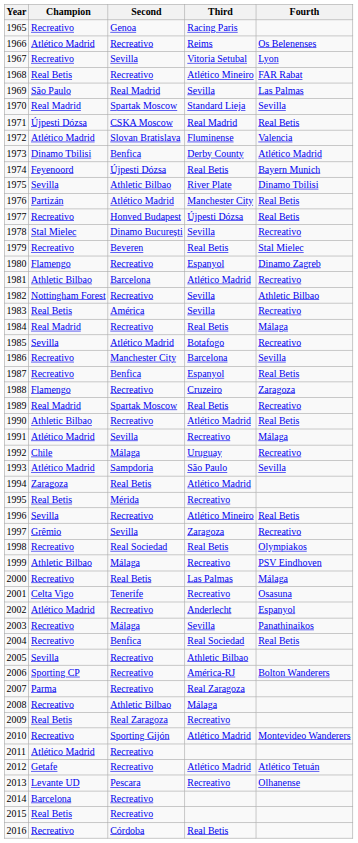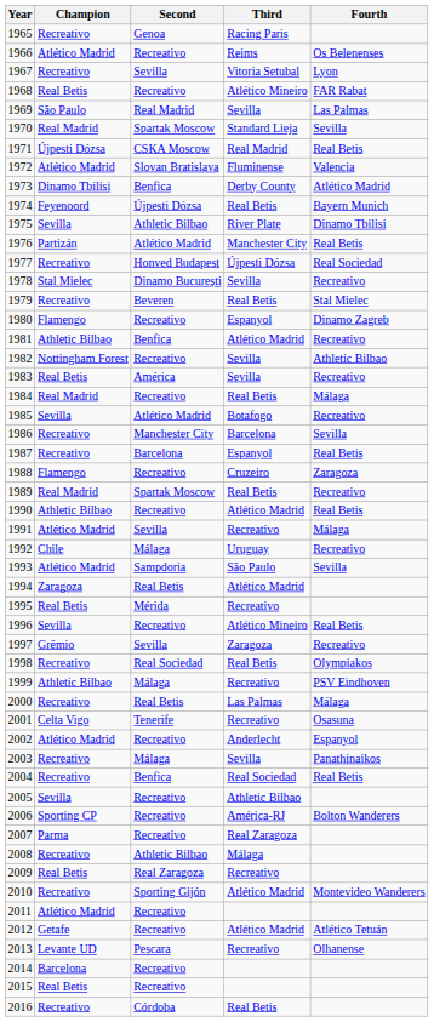 <table class="wikitable">
 <tr>
 <th>Year</th>
 <th>Champion</th>
 <th>Second</th>
 <th>Third</th>
 <th>Fourth</th>
 </tr>
 <tr>
 <td>1965</td>
 <td> <a href='#'>Recreativo</a></td>
 <td> <a href='#'>Genoa</a></td>
 <td> <a href='#'>Racing Paris</a></td>
 <td></td>
 </tr>
 <tr>
 <td>1966</td>
 <td> <a href='#'>Atlético Madrid</a></td>
 <td> <a href='#'>Recreativo</a></td>
 <td> <a href='#'>Reims</a></td>
 <td> <a href='#'>Os Belenenses</a></td>
 </tr>
 <tr>
 <td>1967</td>
 <td> <a href='#'>Recreativo</a></td>
 <td> <a href='#'>Sevilla</a></td>
 <td> <a href='#'>Vitoria Setubal</a></td>
 <td> <a href='#'>Lyon</a></td>
 </tr>
 <tr>
 <td>1968</td>
 <td> <a href='#'>Real Betis</a></td>
 <td> <a href='#'>Recreativo</a></td>
 <td> <a href='#'>Atlético Mineiro</a></td>
 <td> <a href='#'>FAR Rabat</a></td>
 </tr>
 <tr>
 <td>1969</td>
 <td> <a href='#'>São Paulo</a></td>
 <td> <a href='#'>Real Madrid</a></td>
 <td> <a href='#'>Sevilla</a></td>
 <td> <a href='#'>Las Palmas</a></td>
 </tr>
 <tr>
 <td>1970</td>
 <td> <a href='#'>Real Madrid</a></td>
 <td> <a href='#'>Spartak Moscow</a></td>
 <td> <a href='#'>Standard Lieja</a></td>
 <td> <a href='#'>Sevilla</a></td>
 </tr>
 <tr>
 <td>1971</td>
 <td> <a href='#'>Újpesti Dózsa</a></td>
 <td> <a href='#'>CSKA Moscow</a></td>
 <td> <a href='#'>Real Madrid</a></td>
 <td> <a href='#'>Real Betis</a></td>
 </tr>
 <tr>
 <td>1972</td>
 <td> <a href='#'>Atlético Madrid</a></td>
 <td> <a href='#'>Slovan Bratislava</a></td>
 <td> <a href='#'>Fluminense</a></td>
 <td> <a href='#'>Valencia</a></td>
 </tr>
 <tr>
 <td>1973</td>
 <td> <a href='#'>Dinamo Tbilisi</a></td>
 <td> <a href='#'>Benfica</a></td>
 <td> <a href='#'>Derby County</a></td>
 <td> <a href='#'>Atlético Madrid</a></td>
 </tr>
 <tr>
 <td>1974</td>
 <td> <a href='#'>Feyenoord</a></td>
 <td> <a href='#'>Újpesti Dózsa</a></td>
 <td> <a href='#'>Real Betis</a></td>
 <td> <a href='#'>Bayern Munich</a></td>
 </tr>
 <tr>
 <td>1975</td>
 <td> <a href='#'>Sevilla</a></td>
 <td> <a href='#'>Athletic Bilbao</a></td>
 <td> <a href='#'>River Plate</a></td>
 <td> <a href='#'>Dinamo Tbilisi</a></td>
 </tr>
 <tr>
 <td>1976</td>
 <td> <a href='#'>Partizán</a></td>
 <td> <a href='#'>Atlético Madrid</a></td>
 <td> <a href='#'>Manchester City</a></td>
 <td> <a href='#'>Real Betis</a></td>
 </tr>
 <tr>
 <td>1977</td>
 <td> <a href='#'>Recreativo</a></td>
 <td> <a href='#'>Honved Budapest</a></td>
 <td> <a href='#'>Újpesti Dózsa</a></td>
-<td> <a href='#'>Real Betis</a></td>
+<td> <a href='#'>Real Sociedad</a></td>
 </tr>
 <tr>
 <td>1978</td>
 <td> <a href='#'>Stal Mielec</a></td>
 <td> <a href='#'>Dinamo București</a></td>
 <td> <a href='#'>Sevilla</a></td>
 <td> <a href='#'>Recreativo</a></td>
 </tr>
 <tr>
 <td>1979</td>
 <td> <a href='#'>Recreativo</a></td>
 <td> <a href='#'>Beveren</a></td>
 <td> <a href='#'>Real Betis</a></td>
 <td> <a href='#'>Stal Mielec</a></td>
 </tr>
 <tr>
 <td>1980</td>
 <td> <a href='#'>Flamengo</a></td>
 <td> <a href='#'>Recreativo</a></td>
 <td> <a href='#'>Espanyol</a></td>
 <td> <a href='#'>Dinamo Zagreb</a></td>
 </tr>
 <tr>
 <td>1981</td>
 <td> <a href='#'>Athletic Bilbao</a></td>
-<td> <a href='#'>Barcelona</a></td>
+<td> <a href='#'>Benfica</a></td>
 <td> <a href='#'>Atlético Madrid</a></td>
 <td> <a href='#'>Recreativo</a></td>
 </tr>
 <tr>
 <td>1982</td>
 <td> <a href='#'>Nottingham Forest</a></td>
 <td> <a href='#'>Recreativo</a></td>
 <td> <a href='#'>Sevilla</a></td>
 <td> <a href='#'>Athletic Bilbao</a></td>
 </tr>
 <tr>
 <td>1983</td>
 <td> <a href='#'>Real Betis</a></td>
 <td> <a href='#'>América</a></td>
 <td> <a href='#'>Sevilla</a></td>
 <td> <a href='#'>Recreativo</a></td>
 </tr>
 <tr>
 <td>1984</td>
 <td> <a href='#'>Real Madrid</a></td>
 <td> <a href='#'>Recreativo</a></td>
 <td> <a href='#'>Real Betis</a></td>
 <td> <a href='#'>Málaga</a></td>
 </tr>
 <tr>
 <td>1985</td>
 <td> <a href='#'>Sevilla</a></td>
 <td> <a href='#'>Atlético Madrid</a></td>
 <td> <a href='#'>Botafogo</a></td>
 <td> <a href='#'>Recreativo</a></td>
 </tr>
 <tr>
 <td>1986</td>
 <td> <a href='#'>Recreativo</a></td>
 <td> <a href='#'>Manchester City</a></td>
 <td> <a href='#'>Barcelona</a></td>
 <td> <a href='#'>Sevilla</a></td>
 </tr>
 <tr>
 <td>1987</td>
 <td> <a href='#'>Recreativo</a></td>
-<td> <a href='#'>Benfica</a></td>
+<td> <a href='#'>Barcelona</a></td>
 <td> <a href='#'>Espanyol</a></td>
 <td> <a href='#'>Real Betis</a></td>
 </tr>
 <tr>
 <td>1988</td>
 <td> <a href='#'>Flamengo</a></td>
 <td> <a href='#'>Recreativo</a></td>
 <td> <a href='#'>Cruzeiro</a></td>
 <td> <a href='#'>Zaragoza</a></td>
 </tr>
 <tr>
 <td>1989</td>
 <td> <a href='#'>Real Madrid</a></td>
 <td> <a href='#'>Spartak Moscow</a></td>
 <td> <a href='#'>Real Betis</a></td>
 <td> <a href='#'>Recreativo</a></td>
 </tr>
 <tr>
 <td>1990</td>
 <td> <a href='#'>Athletic Bilbao</a></td>
 <td> <a href='#'>Recreativo</a></td>
 <td> <a href='#'>Atlético Madrid</a></td>
 <td> <a href='#'>Real Betis</a></td>
 </tr>
 <tr>
 <td>1991</td>
 <td> <a href='#'>Atlético Madrid</a></td>
 <td> <a href='#'>Sevilla</a></td>
 <td> <a href='#'>Recreativo</a></td>
 <td> <a href='#'>Málaga</a></td>
 </tr>
 <tr>
 <td>1992</td>
 <td> <a href='#'>Chile</a></td>
 <td> <a href='#'>Málaga</a></td>
 <td> <a href='#'>Uruguay</a></td>
 <td> <a href='#'>Recreativo</a></td>
 </tr>
 <tr>
 <td>1993</td>
 <td> <a href='#'>Atlético Madrid</a></td>
 <td> <a href='#'>Sampdoria</a></td>
 <td> <a href='#'>São Paulo</a></td>
 <td> <a href='#'>Sevilla</a></td>
 </tr>
 <tr>
 <td>1994</td>
 <td> <a href='#'>Zaragoza</a></td>
 <td> <a href='#'>Real Betis</a></td>
 <td> <a href='#'>Atlético Madrid</a></td>
 <td></td>
 </tr>
 <tr>
 <td>1995</td>
 <td> <a href='#'>Real Betis</a></td>
 <td> <a href='#'>Mérida</a></td>
 <td> <a href='#'>Recreativo</a></td>
 <td></td>
 </tr>
 <tr>
 <td>1996</td>
 <td> <a href='#'>Sevilla</a></td>
 <td> <a href='#'>Recreativo</a></td>
 <td> <a href='#'>Atlético Mineiro</a></td>
 <td> <a href='#'>Real Betis</a></td>
 </tr>
 <tr>
 <td>1997</td>
 <td> <a href='#'>Grêmio</a></td>
 <td> <a href='#'>Sevilla</a></td>
 <td> <a href='#'>Zaragoza</a></td>
 <td> <a href='#'>Recreativo</a></td>
 </tr>
 <tr>
 <td>1998</td>
 <td> <a href='#'>Recreativo</a></td>
 <td> <a href='#'>Real Sociedad</a></td>
 <td> <a href='#'>Real Betis</a></td>
 <td> <a href='#'>Olympiakos</a></td>
 </tr>
 <tr>
 <td>1999</td>
 <td> <a href='#'>Athletic Bilbao</a></td>
 <td> <a href='#'>Málaga</a></td>
 <td> <a href='#'>Recreativo</a></td>
 <td> <a href='#'>PSV Eindhoven</a></td>
 </tr>
 <tr>
 <td>2000</td>
 <td> <a href='#'>Recreativo</a></td>
 <td> <a href='#'>Real Betis</a></td>
 <td> <a href='#'>Las Palmas</a></td>
 <td> <a href='#'>Málaga</a></td>
 </tr>
 <tr>
 <td>2001</td>
 <td> <a href='#'>Celta Vigo</a></td>
 <td> <a href='#'>Tenerife</a></td>
 <td> <a href='#'>Recreativo</a></td>
 <td> <a href='#'>Osasuna</a></td>
 </tr>
 <tr>
 <td>2002</td>
 <td> <a href='#'>Atlético Madrid</a></td>
 <td> <a href='#'>Recreativo</a></td>
 <td> <a href='#'>Anderlecht</a></td>
 <td> <a href='#'>Espanyol</a></td>
 </tr>
 <tr>
 <td>2003</td>
 <td> <a href='#'>Recreativo</a></td>
 <td> <a href='#'>Málaga</a></td>
 <td> <a href='#'>Sevilla</a></td>
 <td> <a href='#'>Panathinaikos</a></td>
 </tr>
 <tr>
 <td>2004</td>
 <td> <a href='#'>Recreativo</a></td>
 <td> <a href='#'>Benfica</a></td>
 <td> <a href='#'>Real Sociedad</a></td>
 <td> <a href='#'>Real Betis</a></td>
 </tr>
 <tr>
 <td>2005</td>
 <td> <a href='#'>Sevilla</a></td>
 <td> <a href='#'>Recreativo</a></td>
 <td> <a href='#'>Athletic Bilbao</a></td>
 <td></td>
 </tr>
 <tr>
 <td>2006</td>
 <td> <a href='#'>Sporting CP</a></td>
 <td> <a href='#'>Recreativo</a></td>
 <td> <a href='#'>América-RJ</a></td>
 <td> <a href='#'>Bolton Wanderers</a></td>
 </tr>
 <tr>
 <td>2007</td>
 <td> <a href='#'>Parma</a></td>
 <td> <a href='#'>Recreativo</a></td>
 <td> <a href='#'>Real Zaragoza</a></td>
 <td></td>
 </tr>
 <tr>
 <td>2008</td>
 <td> <a href='#'>Recreativo</a></td>
 <td> <a href='#'>Athletic Bilbao</a></td>
 <td> <a href='#'>Málaga</a></td>
 <td></td>
 </tr>
 <tr>
 <td>2009</td>
 <td> <a href='#'>Real Betis</a></td>
 <td> <a href='#'>Real Zaragoza</a></td>
 <td> <a href='#'>Recreativo</a></td>
 <td></td>
 </tr>
 <tr>
 <td>2010</td>
 <td> <a href='#'>Recreativo</a></td>
 <td> <a href='#'>Sporting Gijón</a></td>
 <td> <a href='#'>Atlético Madrid</a></td>
 <td> <a href='#'>Montevideo Wanderers</a></td>
 </tr>
 <tr>
 <td>2011</td>
 <td> <a href='#'>Atlético Madrid</a></td>
 <td> <a href='#'>Recreativo</a></td>
 <td></td>
 <td></td>
 </tr>
 <tr>
 <td>2012</td>
 <td> <a href='#'>Getafe</a></td>
 <td> <a href='#'>Recreativo</a></td>
 <td> <a href='#'>Atlético Madrid</a></td>
 <td> <a href='#'>Atlético Tetuán</a></td>
 </tr>
 <tr>
 <td>2013</td>
 <td> <a href='#'>Levante UD</a></td>
 <td> <a href='#'>Pescara</a></td>
 <td> <a href='#'>Recreativo</a></td>
 <td> <a href='#'>Olhanense</a></td>
 </tr>
 <tr>
 <td>2014</td>
 <td> <a href='#'>Barcelona</a></td>
 <td> <a href='#'>Recreativo</a></td>
 <td></td>
 <td></td>
 </tr>
 <tr>
 <td>2015</td>
 <td> <a href='#'>Real Betis</a></td>
 <td> <a href='#'>Recreativo</a></td>
 <td></td>
 <td></td>
 </tr>
 <tr>
 <td>2016</td>
 <td> <a href='#'>Recreativo</a></td>
 <td> <a href='#'>Córdoba</a></td>
 <td> <a href='#'>Real Betis</a></td>
 <td></td>
 </tr>
 </table>
